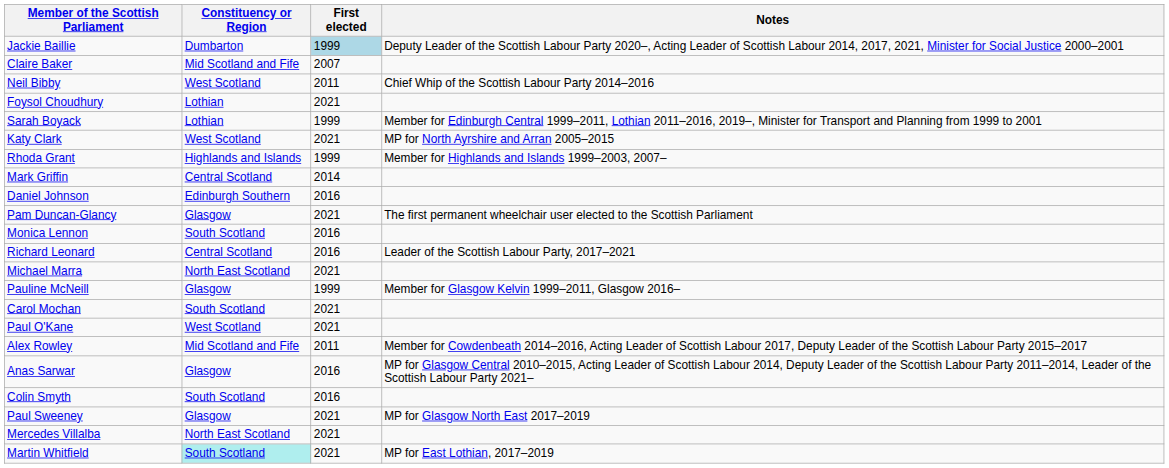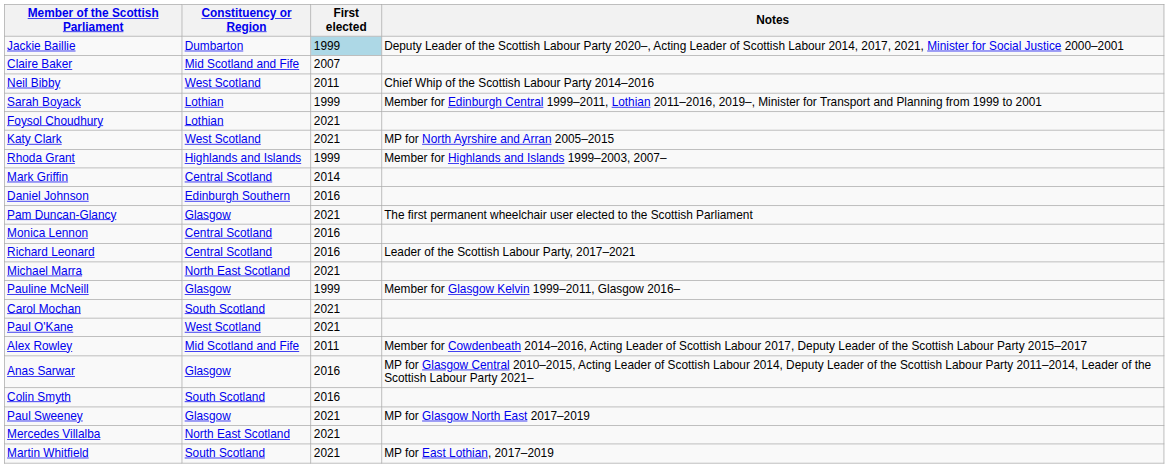 <table class="sortable wikitable" style="font-size:100%">
 <tr>
 <th><a href='#'>Member of the Scottish Parliament</a></th>
 <th><a href='#'>Constituency or Region</a></th>
 <th>First elected</th>
 <th>Notes</th>
 </tr>
 <tr>
 <td><a href='#'>Jackie Baillie</a></td>
 <td><a href='#'>Dumbarton</a></td>
 <td style="background: lightblue;">1999</td>
 <td>Deputy Leader of the Scottish Labour Party 2020–, Acting Leader of Scottish Labour 2014, 2017, 2021, <a href='#'>Minister for Social Justice</a> 2000–2001</td>
 </tr>
 <tr>
 <td><a href='#'>Claire Baker</a></td>
 <td><a href='#'>Mid Scotland and Fife</a></td>
 <td>2007</td>
 <td></td>
 </tr>
 <tr>
 <td><a href='#'>Neil Bibby</a></td>
 <td><a href='#'>West Scotland</a></td>
 <td>2011</td>
 <td>Chief Whip of the Scottish Labour Party 2014–2016</td>
 </tr>
 <tr>
+<td><a href='#'>Sarah Boyack</a></td>
+<td><a href='#'>Lothian</a></td>
+<td>1999</td>
+<td>Member for <a href='#'>Edinburgh Central</a> 1999–2011, <a href='#'>Lothian</a> 2011–2016, 2019–, Minister for Transport and Planning from 1999 to 2001</td>
+</tr>
+<tr>
 <td><a href='#'>Foysol Choudhury</a></td>
 <td><a href='#'>Lothian</a></td>
 <td>2021</td>
 <td></td>
-</tr>
-<tr>
-<td><a href='#'>Sarah Boyack</a></td>
-<td><a href='#'>Lothian</a></td>
-<td>1999</td>
-<td>Member for <a href='#'>Edinburgh Central</a> 1999–2011, <a href='#'>Lothian</a> 2011–2016, 2019–, Minister for Transport and Planning from 1999 to 2001</td>
 </tr>
 <tr>
 <td><a href='#'>Katy Clark</a></td>
 <td><a href='#'>West Scotland</a></td>
 <td>2021</td>
 <td>MP for <a href='#'>North Ayrshire and Arran</a> 2005–2015</td>
 </tr>
 <tr>
 <td><a href='#'>Rhoda Grant</a></td>
 <td><a href='#'>Highlands and Islands</a></td>
 <td>1999</td>
 <td>Member for <a href='#'>Highlands and Islands</a> 1999–2003, 2007–</td>
 </tr>
 <tr>
 <td><a href='#'>Mark Griffin</a></td>
 <td><a href='#'>Central Scotland</a></td>
 <td>2014</td>
 <td></td>
 </tr>
 <tr>
 <td><a href='#'>Daniel Johnson</a></td>
 <td><a href='#'>Edinburgh Southern</a></td>
 <td>2016</td>
 <td></td>
 </tr>
 <tr>
 <td><a href='#'>Pam Duncan-Glancy</a></td>
 <td><a href='#'>Glasgow</a></td>
 <td>2021</td>
 <td>The first permanent wheelchair user elected to the Scottish Parliament</td>
 </tr>
 <tr>
 <td><a href='#'>Monica Lennon</a></td>
-<td><a href='#'>South Scotland</a></td>
+<td><a href='#'>Central Scotland</a></td>
 <td>2016</td>
 <td></td>
 </tr>
 <tr>
 <td><a href='#'>Richard Leonard</a></td>
 <td><a href='#'>Central Scotland</a></td>
 <td>2016</td>
 <td>Leader of the Scottish Labour Party, 2017–2021</td>
 </tr>
 <tr>
 <td><a href='#'>Michael Marra</a></td>
 <td><a href='#'>North East Scotland</a></td>
 <td>2021</td>
 <td></td>
 </tr>
 <tr>
 <td><a href='#'>Pauline McNeill</a></td>
 <td><a href='#'>Glasgow</a></td>
 <td>1999</td>
 <td>Member for <a href='#'>Glasgow Kelvin</a> 1999–2011, Glasgow 2016–</td>
 </tr>
 <tr>
 <td><a href='#'>Carol Mochan</a></td>
 <td><a href='#'>South Scotland</a></td>
 <td>2021</td>
 <td></td>
 </tr>
 <tr>
 <td><a href='#'>Paul O'Kane</a></td>
 <td><a href='#'>West Scotland</a></td>
 <td>2021</td>
 <td></td>
 </tr>
 <tr>
 <td><a href='#'>Alex Rowley</a></td>
 <td><a href='#'>Mid Scotland and Fife</a></td>
 <td>2011</td>
 <td>Member for <a href='#'>Cowdenbeath</a> 2014–2016, Acting Leader of Scottish Labour 2017, Deputy Leader of the Scottish Labour Party 2015–2017</td>
 </tr>
 <tr>
 <td><a href='#'>Anas Sarwar</a></td>
 <td><a href='#'>Glasgow</a></td>
 <td>2016</td>
 <td>MP for <a href='#'>Glasgow Central</a> 2010–2015, Acting Leader of Scottish Labour 2014, Deputy Leader of the Scottish Labour Party 2011–2014, Leader of the Scottish Labour Party 2021–</td>
 </tr>
 <tr>
 <td><a href='#'>Colin Smyth</a></td>
 <td><a href='#'>South Scotland</a></td>
 <td>2016</td>
 <td></td>
 </tr>
 <tr>
 <td><a href='#'>Paul Sweeney</a></td>
 <td><a href='#'>Glasgow</a></td>
 <td>2021</td>
 <td>MP for <a href='#'>Glasgow North East</a> 2017–2019</td>
 </tr>
 <tr>
 <td><a href='#'>Mercedes Villalba</a></td>
 <td><a href='#'>North East Scotland</a></td>
 <td>2021</td>
 <td></td>
 </tr>
 <tr>
 <td><a href='#'>Martin Whitfield</a></td>
-<td style="background: paleturquoise;"><a href='#'>South Scotland</a></td>
+<td><a href='#'>South Scotland</a></td>
 <td>2021</td>
 <td>MP for <a href='#'>East Lothian</a>, 2017–2019</td>
 </tr>
 </table>
